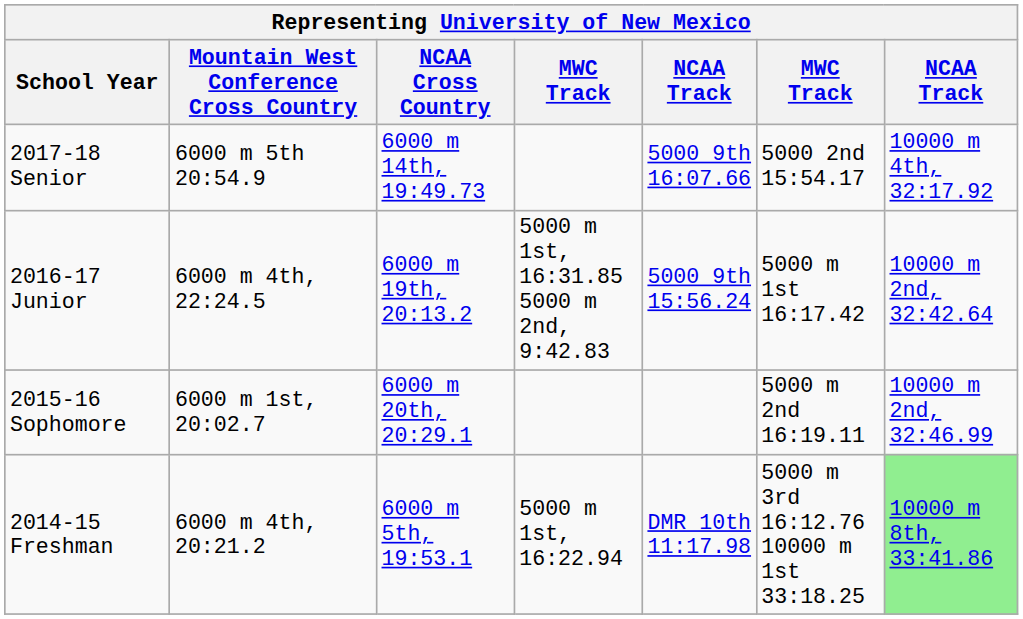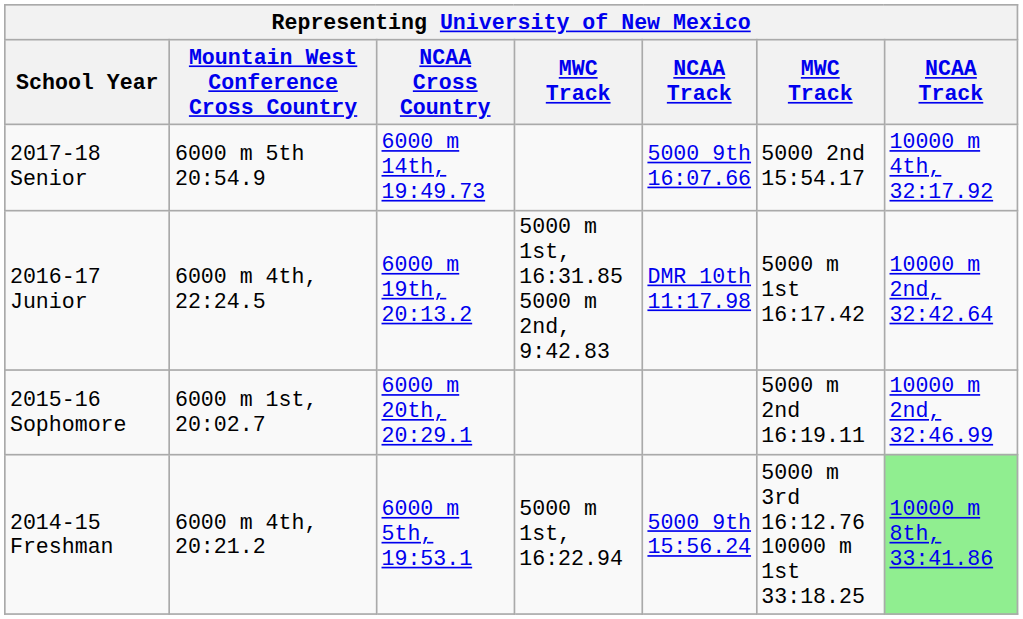 <table class="wikitable sortable">
 <tr>
 <th colspan="7">Representing <a href='#'>University of New Mexico</a></th>
 </tr>
 <tr>
 <th>School Year</th>
 <th><a href='#'>Mountain West Conference</a><br><a href='#'>Cross Country</a></th>
 <th><a href='#'>NCAA</a><br><a href='#'>Cross Country</a></th>
 <th><a href='#'>MWC</a><br><a href='#'>Track</a></th>
 <th><a href='#'>NCAA</a><br><a href='#'>Track</a></th>
 <th><a href='#'>MWC</a><br><a href='#'>Track</a></th>
 <th><a href='#'>NCAA</a><br><a href='#'>Track</a></th>
 </tr>
 <tr>
 <td>2017-18 Senior</td>
 <td>6000 m 5th<br> 20:54.9</td>
 <td><a href='#'>6000 m 14th,<br> 19:49.73</a></td>
 <td></td>
 <td><a href='#'>5000 9th<br>16:07.66</a></td>
 <td>5000 2nd<br>15:54.17</td>
 <td><a href='#'>10000 m 4th,<br>32:17.92</a></td>
 </tr>
 <tr>
 <td>2016-17 Junior</td>
 <td>6000 m 4th,<br>22:24.5</td>
 <td><a href='#'>6000 m 19th,<br> 20:13.2</a></td>
 <td>5000 m 1st,<br>16:31.85<br>5000 m 2nd,<br>9:42.83</td>
-<td><a href='#'>5000 9th<br>15:56.24</a></td>
+<td><a href='#'>DMR 10th<br>11:17.98</a></td>
 <td>5000 m 1st<br>16:17.42</td>
 <td><a href='#'>10000 m 2nd,<br>32:42.64</a></td>
 </tr>
 <tr>
 <td>2015-16 Sophomore</td>
 <td>6000 m 1st,<br>20:02.7</td>
 <td><a href='#'>6000 m 20th,<br>20:29.1</a></td>
 <td></td>
 <td></td>
 <td>5000 m 2nd<br>16:19.11</td>
 <td><a href='#'>10000 m 2nd,<br>32:46.99</a></td>
 </tr>
 <tr>
 <td>2014-15 Freshman</td>
 <td>6000 m 4th,<br>20:21.2</td>
 <td><a href='#'>6000 m 5th,<br> 19:53.1</a></td>
 <td>5000 m 1st,<br>16:22.94</td>
-<td><a href='#'>DMR 10th<br>11:17.98</a></td>
+<td><a href='#'>5000 9th<br>15:56.24</a></td>
 <td>5000 m 3rd<br>16:12.76<br>10000 m 1st<br>33:18.25</td>
 <td style="background: lightgreen;"><a href='#'>10000 m 8th,<br>33:41.86</a></td>
 </tr>
 </table>
